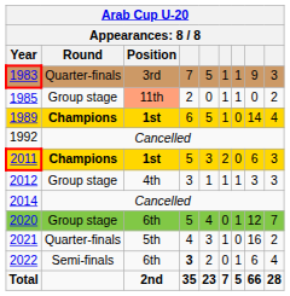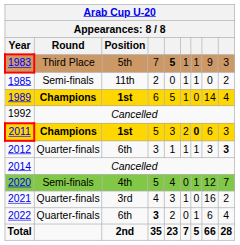 <table class="wikitable" style="text-align: center;">
 <tr>
 <th colspan="9"><a href='#'>Arab Cup U-20</a></th>
 </tr>
 <tr>
 <th colspan="9">Appearances: 8 / 8</th>
 </tr>
 <tr>
 <th>Year</th>
 <th>Round</th>
 <th>Position</th>
 <th></th>
 <th></th>
 <th></th>
 <th></th>
 <th></th>
 <th></th>
 </tr>
 <tr style="background:#c96;">
 <td style="border: 3px solid red"> <a href='#'>1983</a></td>
-<td>Quarter-finals</td>
-<td>3rd</td>
+<td>Third Place</td>
+<td>5th</td>
 <td>7</td>
-<td>5</td>
+<td><strong>5</strong></td>
 <td>1</td>
 <td>1</td>
 <td>9</td>
 <td>3</td>
 </tr>
 <tr>
 <td> <a href='#'>1985</a></td>
-<td>Group stage</td>
-<td style="background: lightsalmon;">11th</td>
+<td>Semi-finals</td>
+<td>11th</td>
 <td>2</td>
 <td>0</td>
 <td>1</td>
 <td>1</td>
 <td>0</td>
 <td>2</td>
 </tr>
 <tr bgcolor="Gold">
 <td> <a href='#'>1989</a></td>
 <td><strong>Champions</strong></td>
 <td><strong>1st</strong></td>
 <td>6</td>
 <td>5</td>
 <td>1</td>
 <td>0</td>
 <td>14</td>
 <td>4</td>
 </tr>
 <tr>
 <td> 1992</td>
 <td colspan="8" rowspan="1"><em>Cancelled</em></td>
 </tr>
 <tr bgcolor="Gold">
 <td style="border: 3px solid red"> <a href='#'>2011</a></td>
 <td><strong>Champions</strong></td>
 <td><strong>1st</strong></td>
 <td>5</td>
 <td>3</td>
 <td>2</td>
-<td>0</td>
+<td><strong>0</strong></td>
 <td>6</td>
 <td>3</td>
 </tr>
 <tr>
 <td> <a href='#'>2012</a></td>
-<td>Group stage</td>
-<td>4th</td>
+<td>Quarter-finals</td>
+<td>6th</td>
 <td>3</td>
 <td>1</td>
 <td>1</td>
 <td>1</td>
 <td>3</td>
-<td>3</td>
+<td><strong>3</strong></td>
 </tr>
 <tr>
 <td> <a href='#'>2014</a></td>
 <td colspan="8" rowspan="1"><em>Cancelled</em></td>
 </tr>
 <tr style="background:#81c846;">
 <td> <a href='#'>2020</a></td>
-<td>Group stage</td>
-<td>6th</td>
+<td>Semi-finals</td>
+<td>4th</td>
 <td>5</td>
 <td>4</td>
 <td>0</td>
 <td>1</td>
 <td>12</td>
 <td>7</td>
 </tr>
 <tr>
 <td> <a href='#'>2021</a></td>
 <td>Quarter-finals</td>
-<td>5th</td>
+<td>3rd</td>
 <td>4</td>
 <td>3</td>
 <td>1</td>
 <td>0</td>
 <td>16</td>
 <td>2</td>
 </tr>
 <tr>
 <td> <a href='#'>2022</a></td>
-<td>Semi-finals</td>
+<td>Quarter-finals</td>
 <td>6th</td>
 <td><strong>3</strong></td>
 <td>2</td>
 <td>0</td>
 <td>1</td>
 <td>6</td>
 <td>4</td>
 </tr>
 <tr>
 <td><strong>Total</strong></td>
 <td></td>
 <td><strong>2nd</strong></td>
 <td><strong>35</strong></td>
 <td><strong>23</strong></td>
 <td><strong>7</strong></td>
 <td><strong>5</strong></td>
 <td><strong>66</strong></td>
 <td><strong>28</strong></td>
 </tr>
 </table>
